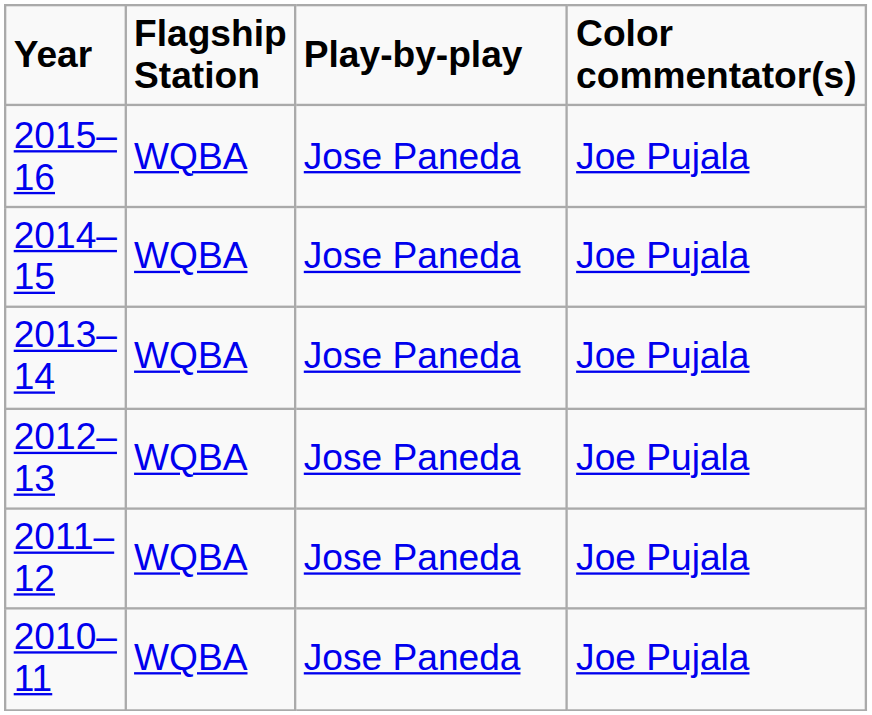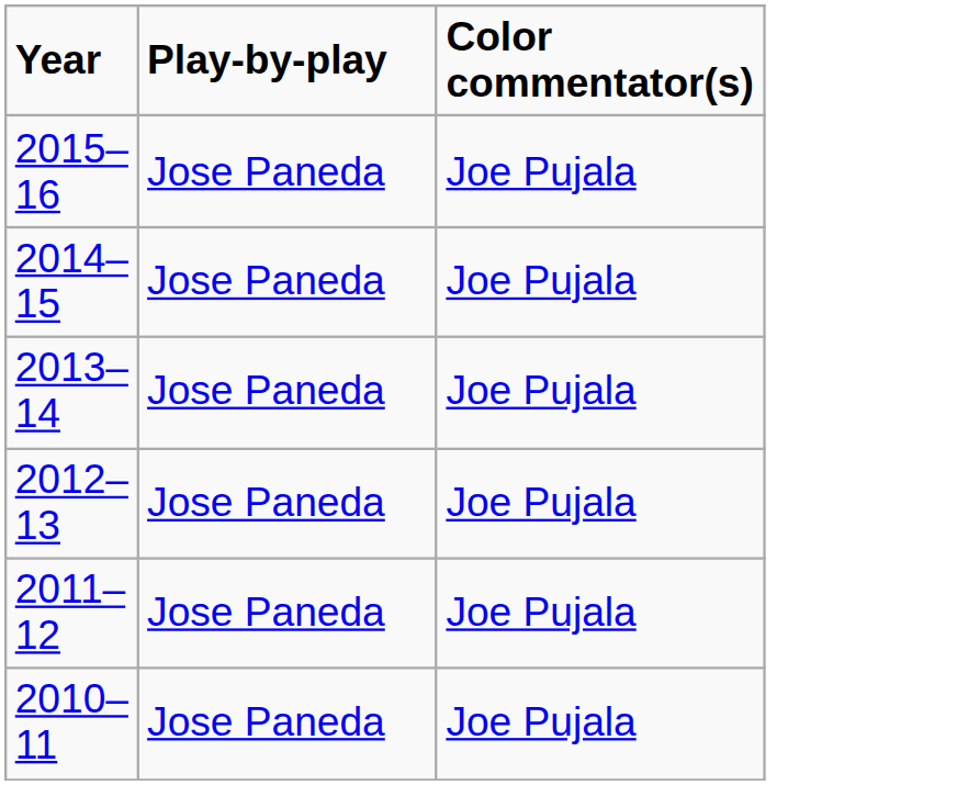 <table class="wikitable">
 <tr>
 <td width="40"><strong>Year</strong></td>
-<td width="40"><strong>Flagship Station</strong></td>
 <td width="110"><strong>Play-by-play</strong></td>
 <td width="110"><strong>Color commentator(s)</strong></td>
 </tr>
 <tr>
 <td><a href='#'>2015–16</a></td>
-<td><a href='#'>WQBA</a></td>
 <td><a href='#'>Jose Paneda</a></td>
 <td><a href='#'>Joe Pujala</a></td>
 </tr>
 <tr>
 <td><a href='#'>2014–15</a></td>
-<td><a href='#'>WQBA</a></td>
 <td><a href='#'>Jose Paneda</a></td>
 <td><a href='#'>Joe Pujala</a></td>
 </tr>
 <tr>
 <td><a href='#'>2013–14</a></td>
-<td><a href='#'>WQBA</a></td>
 <td><a href='#'>Jose Paneda</a></td>
 <td><a href='#'>Joe Pujala</a></td>
 </tr>
 <tr>
 <td><a href='#'>2012–13</a></td>
-<td><a href='#'>WQBA</a></td>
 <td><a href='#'>Jose Paneda</a></td>
 <td><a href='#'>Joe Pujala</a></td>
 </tr>
 <tr>
 <td><a href='#'>2011–12</a></td>
-<td><a href='#'>WQBA</a></td>
 <td><a href='#'>Jose Paneda</a></td>
 <td><a href='#'>Joe Pujala</a></td>
 </tr>
 <tr>
 <td><a href='#'>2010–11</a></td>
-<td><a href='#'>WQBA</a></td>
 <td><a href='#'>Jose Paneda</a></td>
 <td><a href='#'>Joe Pujala</a></td>
 </tr>
 </table>
